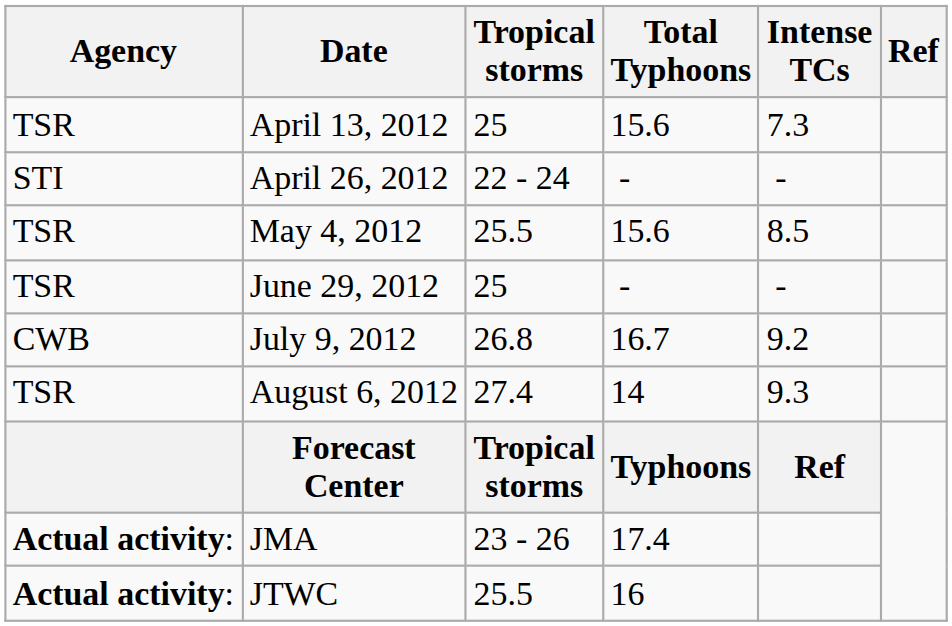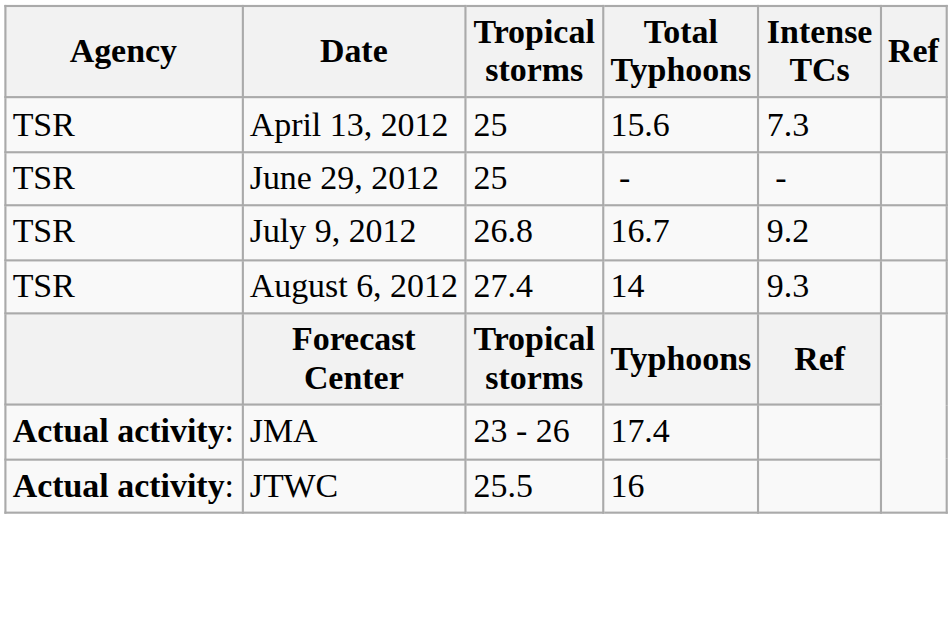 <table class="wikitable" style="float:right">
 <tr>
 <th>Agency</th>
 <th>Date</th>
 <th>Tropical<br>storms</th>
 <th>Total<br>Typhoons</th>
 <th>Intense<br>TCs </th>
 <th>Ref</th>
 </tr>
 <tr>
 <td>TSR</td>
 <td>April 13, 2012</td>
 <td>25</td>
 <td>15.6</td>
 <td>7.3</td>
 <td></td>
 </tr>
 <tr>
-<td>STI</td>
-<td>April 26, 2012</td>
-<td>22 - 24</td>
-<td> -</td>
-<td> -</td>
-<td></td>
-</tr>
-<tr>
-<td>TSR</td>
-<td>May 4, 2012</td>
-<td>25.5</td>
-<td>15.6</td>
-<td>8.5</td>
-<td></td>
-</tr>
-<tr>
 <td>TSR</td>
 <td>June 29, 2012</td>
 <td>25</td>
 <td> -</td>
 <td> -</td>
 <td></td>
 </tr>
 <tr>
-<td>CWB</td>
+<td>TSR</td>
 <td>July 9, 2012</td>
 <td>26.8</td>
 <td>16.7</td>
 <td>9.2</td>
 <td></td>
 </tr>
 <tr>
 <td>TSR</td>
 <td>August 6, 2012</td>
 <td>27.4</td>
 <td>14</td>
 <td>9.3</td>
 <td></td>
 </tr>
 <tr>
 <th></th>
 <th>Forecast<br>Center</th>
 <th>Tropical<br>storms</th>
 <th>Typhoons</th>
 <th>Ref</th>
 </tr>
 <tr>
 <td><strong>Actual activity</strong>:</td>
 <td>JMA</td>
 <td>23 - 26</td>
 <td>17.4</td>
 <td></td>
 </tr>
 <tr>
 <td><strong>Actual activity</strong>:</td>
 <td>JTWC</td>
 <td>25.5</td>
 <td>16</td>
 <td></td>
 </tr>
 </table>
